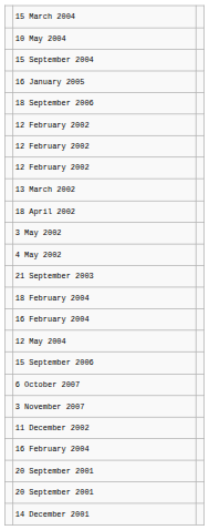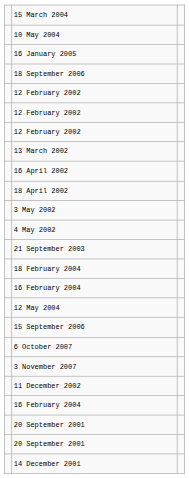 <table class="wikitable" style="font-size: 80%; float: left; width: 26em; margin-right: 1em; height: 700px">
 <tr>
 <td></td>
 <td>15 March 2004</td>
 <td></td>
 </tr>
 <tr>
 <td></td>
 <td>10 May 2004</td>
-<td></td>
-</tr>
-<tr>
-<td></td>
-<td>15 September 2004</td>
 <td></td>
 </tr>
 <tr>
 <td></td>
 <td>16 January 2005</td>
 <td></td>
 </tr>
 <tr>
 <td></td>
 <td>18 September 2006</td>
 <td></td>
 </tr>
 <tr>
 <td></td>
 <td>12 February 2002</td>
 <td></td>
 </tr>
 <tr>
 <td></td>
 <td>12 February 2002</td>
 <td></td>
 </tr>
 <tr>
 <td></td>
 <td>12 February 2002</td>
 <td></td>
 </tr>
 <tr>
 <td></td>
 <td>13 March 2002</td>
+<td></td>
+</tr>
+<tr>
+<td></td>
+<td>16 April 2002</td>
 <td></td>
 </tr>
 <tr>
 <td></td>
 <td>18 April 2002</td>
 <td></td>
 </tr>
 <tr>
 <td></td>
 <td>3 May 2002</td>
 <td></td>
 </tr>
 <tr>
 <td></td>
 <td>4 May 2002</td>
 <td></td>
 </tr>
 <tr>
 <td></td>
 <td>21 September 2003</td>
 <td></td>
 </tr>
 <tr>
 <td></td>
 <td>18 February 2004</td>
 <td></td>
 </tr>
 <tr>
 <td></td>
 <td>16 February 2004</td>
 <td></td>
 </tr>
 <tr>
 <td></td>
 <td>12 May 2004</td>
 <td></td>
 </tr>
 <tr>
 <td></td>
 <td>15 September 2006</td>
 <td></td>
 </tr>
 <tr>
 <td></td>
 <td>6 October 2007</td>
 <td></td>
 </tr>
 <tr>
 <td></td>
 <td>3 November 2007</td>
 <td></td>
 </tr>
 <tr>
 <td></td>
 <td>11 December 2002</td>
 <td></td>
 </tr>
 <tr>
 <td></td>
 <td>16 February 2004</td>
 <td></td>
 </tr>
 <tr>
 <td></td>
 <td>20 September 2001</td>
 <td></td>
 </tr>
 <tr>
 <td></td>
 <td>20 September 2001</td>
 <td></td>
 </tr>
 <tr>
 <td></td>
 <td>14 December 2001</td>
 <td></td>
 </tr>
 </table>
